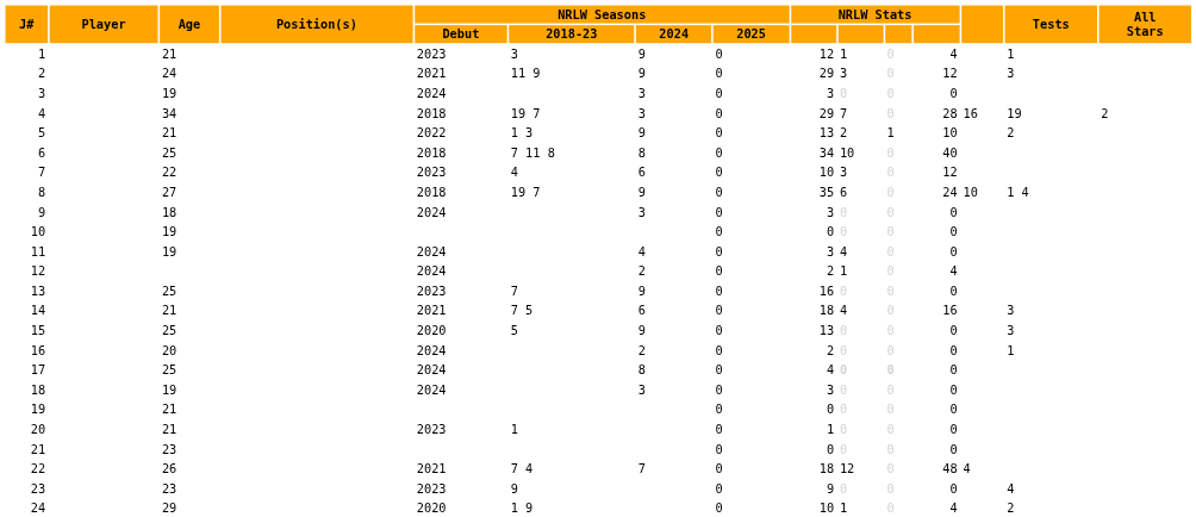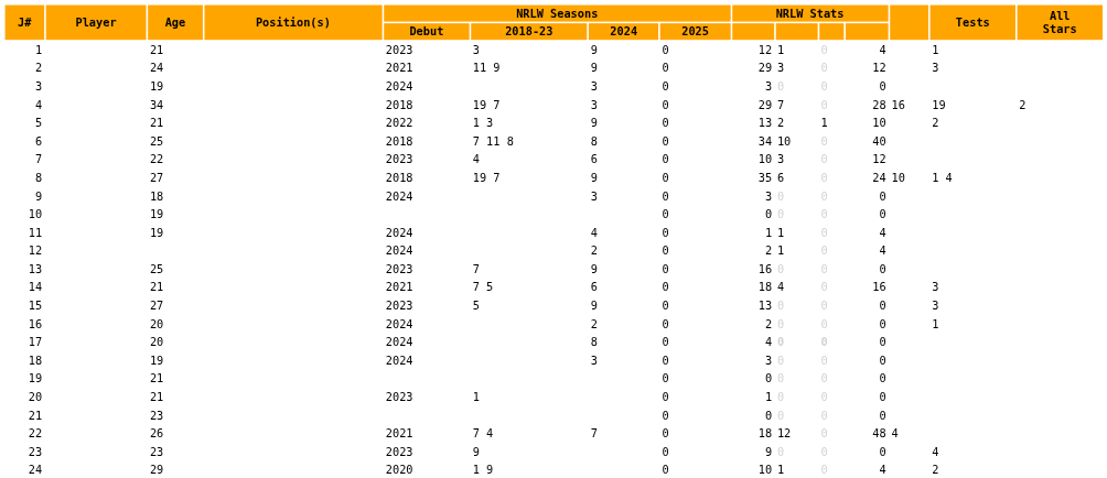 <table class="sortable" border="0" cellspacing="2" cellpadding="2" style="width:100%;" style="text-align:center;">
 <tr style="background:orange; color:black">
 <th rowspan=2>J#</th>
 <th rowspan=2>Player</th>
 <th rowspan=2>Age</th>
 <th rowspan=2>Position(s)</th>
 <th colspan=4>NRLW Seasons</th>
 <th colspan=4>NRLW Stats</th>
 <th rowspan=2 class="unsortable"></th>
 <th rowspan=2 class="unsortable">Tests</th>
 <th rowspan=2 class="unsortable">All <br> Stars</th>
 </tr>
 <tr style="background:orange; color:black">
 <th class="unsortable">Debut</th>
 <th class="unsortable">2018-23</th>
 <th class="unsortable">2024</th>
 <th class="unsortable">2025</th>
 <th></th>
 <th></th>
 <th class="unsortable"></th>
 <th></th>
 </tr>
 <tr>
 <td align=right>1</td>
 <td align=left></td>
 <td>21</td>
 <td></td>
 <td>2023</td>
 <td align=left> 3</td>
 <td align=left> 9</td>
 <td align=left> 0</td>
 <td align=right>12</td>
 <td>1</td>
 <td style="color:lightgray">0</td>
 <td align=right>4</td>
 <td></td>
 <td align=left> 1</td>
 <td></td>
 </tr>
 <tr>
 <td align=right>2</td>
 <td align=left></td>
 <td>24</td>
 <td></td>
 <td>2021</td>
 <td align=left> 11  9</td>
 <td align=left> 9</td>
 <td align=left> 0</td>
 <td align=right>29</td>
 <td>3</td>
 <td style="color:lightgray">0</td>
 <td align=right>12</td>
 <td></td>
 <td align=left> 3</td>
 <td></td>
 </tr>
 <tr>
 <td align=right>3</td>
 <td align=left></td>
 <td>19</td>
 <td></td>
 <td>2024</td>
 <td></td>
 <td align=left> 3</td>
 <td align=left> 0</td>
 <td align=right>3</td>
 <td style="color:lightgray">0</td>
 <td style="color:lightgray">0</td>
 <td align=right>0</td>
 <td></td>
 <td></td>
 <td></td>
 </tr>
 <tr>
 <td align=right>4</td>
 <td align=left></td>
 <td>34</td>
 <td></td>
 <td>2018</td>
 <td align=left> 19  7</td>
 <td align=left> 3</td>
 <td align=left> 0</td>
 <td align=right>29</td>
 <td>7</td>
 <td style="color:lightgray">0</td>
 <td align=right>28</td>
 <td align=left> 16</td>
 <td align=left> 19</td>
 <td align=left> 2</td>
 </tr>
 <tr>
 <td align=right>5</td>
 <td align=left></td>
 <td>21</td>
 <td></td>
 <td>2022</td>
 <td align=left> 1  3</td>
 <td align=left> 9</td>
 <td align=left> 0</td>
 <td align=right>13</td>
 <td>2</td>
 <td>1</td>
 <td align=right>10</td>
 <td></td>
 <td align=left> 2</td>
 <td></td>
 </tr>
 <tr>
 <td align=right>6</td>
 <td align=left></td>
 <td>25</td>
 <td></td>
 <td>2018</td>
 <td align=left> 7  11  8</td>
 <td align=left> 8</td>
 <td align=left> 0</td>
 <td align=right>34</td>
 <td>10</td>
 <td style="color:lightgray">0</td>
 <td align=right>40</td>
 <td></td>
 <td></td>
 <td></td>
 </tr>
 <tr>
 <td align=right>7</td>
 <td align=left></td>
 <td>22</td>
 <td></td>
 <td>2023</td>
 <td align=left> 4</td>
 <td align=left> 6</td>
 <td align=left> 0</td>
 <td align=right>10</td>
 <td>3</td>
 <td style="color:lightgray">0</td>
 <td align=right>12</td>
 <td></td>
 <td></td>
 <td></td>
 </tr>
 <tr>
 <td align=right>8</td>
 <td align=left></td>
 <td>27</td>
 <td></td>
 <td>2018</td>
 <td align=left> 19  7</td>
 <td align=left> 9</td>
 <td align=left> 0</td>
 <td align=right>35</td>
 <td>6</td>
 <td style="color:lightgray">0</td>
 <td align=right>24</td>
 <td align=left> 10</td>
 <td align=left> 1  4</td>
 <td></td>
 </tr>
 <tr>
 <td align=right>9</td>
 <td align=left></td>
 <td>18</td>
 <td></td>
 <td>2024</td>
 <td></td>
 <td align=left> 3</td>
 <td align=left> 0</td>
 <td align=right>3</td>
 <td style="color:lightgray">0</td>
 <td style="color:lightgray">0</td>
 <td align=right>0</td>
 <td></td>
 <td></td>
 <td></td>
 </tr>
 <tr>
 <td align=right>10</td>
 <td align=left></td>
 <td>19</td>
 <td></td>
 <td></td>
 <td></td>
 <td align=left> </td>
 <td align=left> 0</td>
 <td align=right>0</td>
 <td style="color:lightgray">0</td>
 <td style="color:lightgray">0</td>
 <td align=right>0</td>
 <td></td>
 <td></td>
 <td></td>
 </tr>
 <tr>
 <td align=right>11</td>
 <td align=left></td>
 <td>19</td>
 <td></td>
 <td>2024</td>
 <td></td>
 <td align=left> 4</td>
 <td align=left> 0</td>
-<td align=right>3</td>
-<td>4</td>
+<td align=right>1</td>
+<td>1</td>
 <td style="color:lightgray">0</td>
-<td align=right>0</td>
+<td align=right>4</td>
 <td></td>
 <td></td>
 <td></td>
 </tr>
 <tr>
 <td align=right>12</td>
 <td align=left></td>
 <td></td>
 <td></td>
 <td>2024</td>
 <td></td>
 <td align=left> 2</td>
 <td align=left> 0</td>
 <td align=right>2</td>
 <td>1</td>
 <td style="color:lightgray">0</td>
 <td align=right>4</td>
 <td></td>
 <td></td>
 <td></td>
 </tr>
 <tr>
 <td align=right>13</td>
 <td align=left></td>
 <td>25</td>
 <td></td>
 <td>2023</td>
 <td align=left> 7</td>
 <td align=left> 9</td>
 <td align=left> 0</td>
 <td align=right>16</td>
 <td style="color:lightgray">0</td>
 <td style="color:lightgray">0</td>
 <td align=right>0</td>
 <td></td>
 <td></td>
 <td></td>
 </tr>
 <tr>
 <td align=right>14</td>
 <td align=left></td>
 <td>21</td>
 <td></td>
 <td>2021</td>
 <td align=left> 7  5</td>
 <td align=left> 6</td>
 <td align=left> 0</td>
 <td align=right>18</td>
 <td>4</td>
 <td style="color:lightgray">0</td>
 <td align=right>16</td>
 <td></td>
 <td align=left> 3</td>
 <td></td>
 </tr>
 <tr>
 <td align=right>15</td>
 <td align=left></td>
-<td>25</td>
+<td>27</td>
 <td></td>
-<td>2020</td>
+<td>2023</td>
 <td align=left> 5</td>
 <td align=left> 9</td>
 <td align=left> 0</td>
 <td align=right>13</td>
 <td style="color:lightgray">0</td>
 <td style="color:lightgray">0</td>
 <td align=right>0</td>
 <td></td>
 <td align=left> 3</td>
 <td></td>
 </tr>
 <tr>
 <td align=right>16</td>
 <td align=left></td>
 <td>20</td>
 <td></td>
 <td>2024</td>
 <td></td>
 <td align=left> 2</td>
 <td align=left> 0</td>
 <td align=right>2</td>
 <td style="color:lightgray">0</td>
 <td style="color:lightgray">0</td>
 <td align=right>0</td>
 <td></td>
 <td align=left> 1</td>
 <td></td>
 </tr>
 <tr>
 <td align=right>17</td>
 <td align=left></td>
-<td>25</td>
+<td>20</td>
 <td></td>
 <td>2024</td>
 <td></td>
 <td align=left> 8</td>
 <td align=left> 0</td>
 <td align=right>4</td>
 <td style="color:lightgray"><strong>0</strong></td>
 <td style="color:lightgray"><strong>0</strong></td>
 <td align=right>0</td>
 <td></td>
 <td></td>
 <td></td>
 </tr>
 <tr>
 <td align=right>18</td>
 <td align=left></td>
 <td>19</td>
 <td></td>
 <td>2024</td>
 <td></td>
 <td align=left> 3</td>
 <td align=left> 0</td>
 <td align=right>3</td>
 <td style="color:lightgray">0</td>
 <td style="color:lightgray">0</td>
 <td align=right>0</td>
 <td></td>
 <td></td>
 <td></td>
 </tr>
 <tr>
 <td align=right>19</td>
 <td align=left></td>
 <td>21</td>
 <td></td>
 <td></td>
 <td></td>
 <td></td>
 <td align=left> 0</td>
 <td align=right>0</td>
 <td style="color:lightgray">0</td>
 <td style="color:lightgray">0</td>
 <td align=right>0</td>
 <td></td>
 <td></td>
 <td></td>
 </tr>
 <tr>
 <td align=right>20</td>
 <td align=left></td>
 <td>21</td>
 <td></td>
 <td>2023</td>
 <td align=left> 1</td>
 <td align=left> </td>
 <td align=left> 0</td>
 <td align=right>1</td>
 <td style="color:lightgray">0</td>
 <td style="color:lightgray">0</td>
 <td align=right>0</td>
 <td></td>
 <td></td>
 <td></td>
 </tr>
 <tr>
 <td align=right>21</td>
 <td align=left></td>
 <td>23</td>
 <td></td>
 <td></td>
 <td></td>
 <td align=left> </td>
 <td align=left> 0</td>
 <td align=right>0</td>
 <td style="color:lightgray">0</td>
 <td style="color:lightgray">0</td>
 <td align=right>0</td>
 <td></td>
 <td></td>
 <td></td>
 </tr>
 <tr>
 <td align=right>22</td>
 <td align=left></td>
 <td>26</td>
 <td></td>
 <td>2021</td>
 <td align=left> 7  4</td>
 <td align=left> 7</td>
 <td align=left> 0</td>
 <td align=right>18</td>
 <td>12</td>
 <td style="color:lightgray">0</td>
 <td align=right>48</td>
 <td align=left> 4</td>
 <td></td>
 <td></td>
 </tr>
 <tr>
 <td align=right>23</td>
 <td align=left></td>
 <td>23</td>
 <td></td>
 <td>2023</td>
 <td align=left> 9</td>
 <td align=left> </td>
 <td align=left> 0</td>
 <td align=right>9</td>
 <td style="color:lightgray">0</td>
 <td style="color:lightgray">0</td>
 <td align=right>0</td>
 <td></td>
 <td align=left> 4</td>
 <td></td>
 </tr>
 <tr>
 <td align=right>24</td>
 <td align=left></td>
 <td>29</td>
 <td></td>
 <td>2020</td>
 <td align=left> 1  9</td>
 <td align=left> </td>
 <td align=left> 0</td>
 <td align=right>10</td>
 <td>1</td>
 <td style="color:lightgray">0</td>
 <td align=right>4</td>
 <td></td>
 <td align=left> 2</td>
 <td></td>
 </tr>
 </table>
